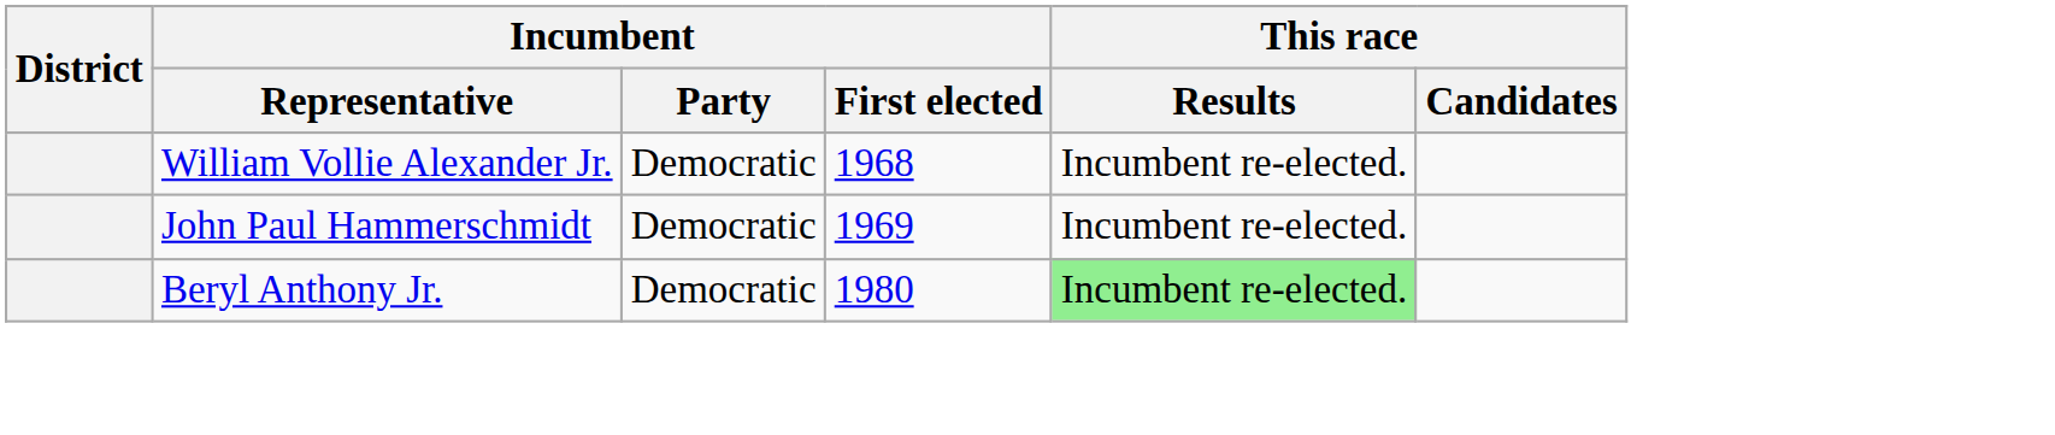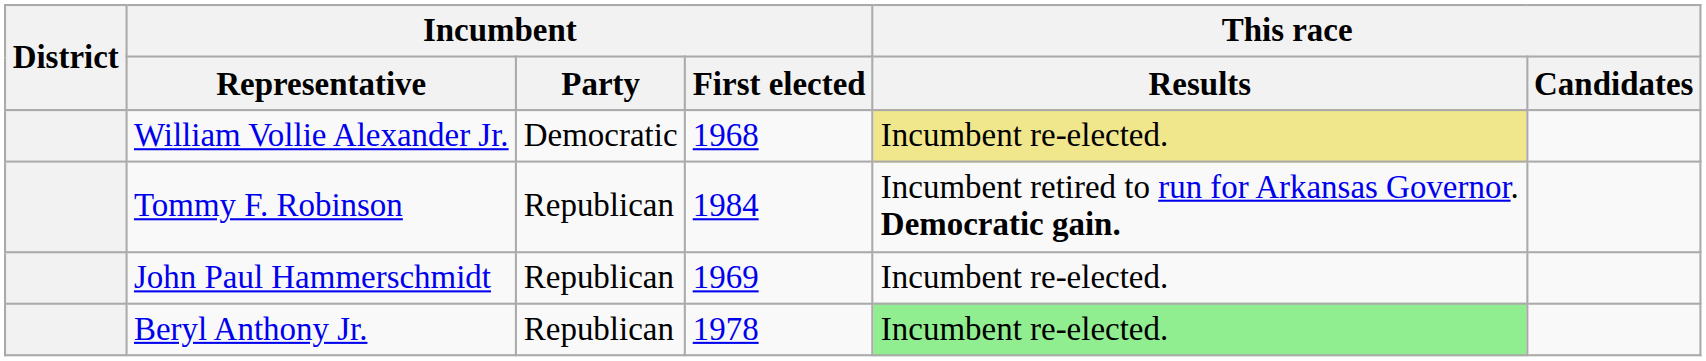 <table class=wikitable>
 <tr>
 <th rowspan=2>District</th>
 <th colspan=3>Incumbent</th>
 <th colspan=2>This race</th>
 </tr>
 <tr>
 <th>Representative</th>
 <th>Party</th>
 <th>First elected</th>
 <th>Results</th>
 <th>Candidates</th>
 </tr>
 <tr>
 <th></th>
 <td><a href='#'>William Vollie Alexander Jr.</a></td>
 <td>Democratic</td>
 <td><a href='#'>1968</a></td>
-<td>Incumbent re-elected.</td>
+<td style="background: khaki;">Incumbent re-elected.</td>
+<td nowrap></td>
+</tr>
+<tr>
+<th></th>
+<td><a href='#'>Tommy F. Robinson</a></td>
+<td>Republican</td>
+<td><a href='#'>1984</a></td>
+<td>Incumbent retired to <a href='#'>run for Arkansas Governor</a>.<br><strong>Democratic gain.</strong></td>
 <td nowrap></td>
 </tr>
 <tr>
 <th></th>
 <td><a href='#'>John Paul Hammerschmidt</a></td>
-<td>Democratic</td>
+<td>Republican</td>
 <td><a href='#'>1969</a></td>
 <td>Incumbent re-elected.</td>
 <td nowrap></td>
 </tr>
 <tr>
 <th></th>
 <td><a href='#'>Beryl Anthony Jr.</a></td>
-<td>Democratic</td>
-<td><a href='#'>1980</a></td>
+<td>Republican</td>
+<td><a href='#'>1978</a></td>
 <td style="background: lightgreen;">Incumbent re-elected.</td>
 <td nowrap></td>
 </tr>
 </table>
